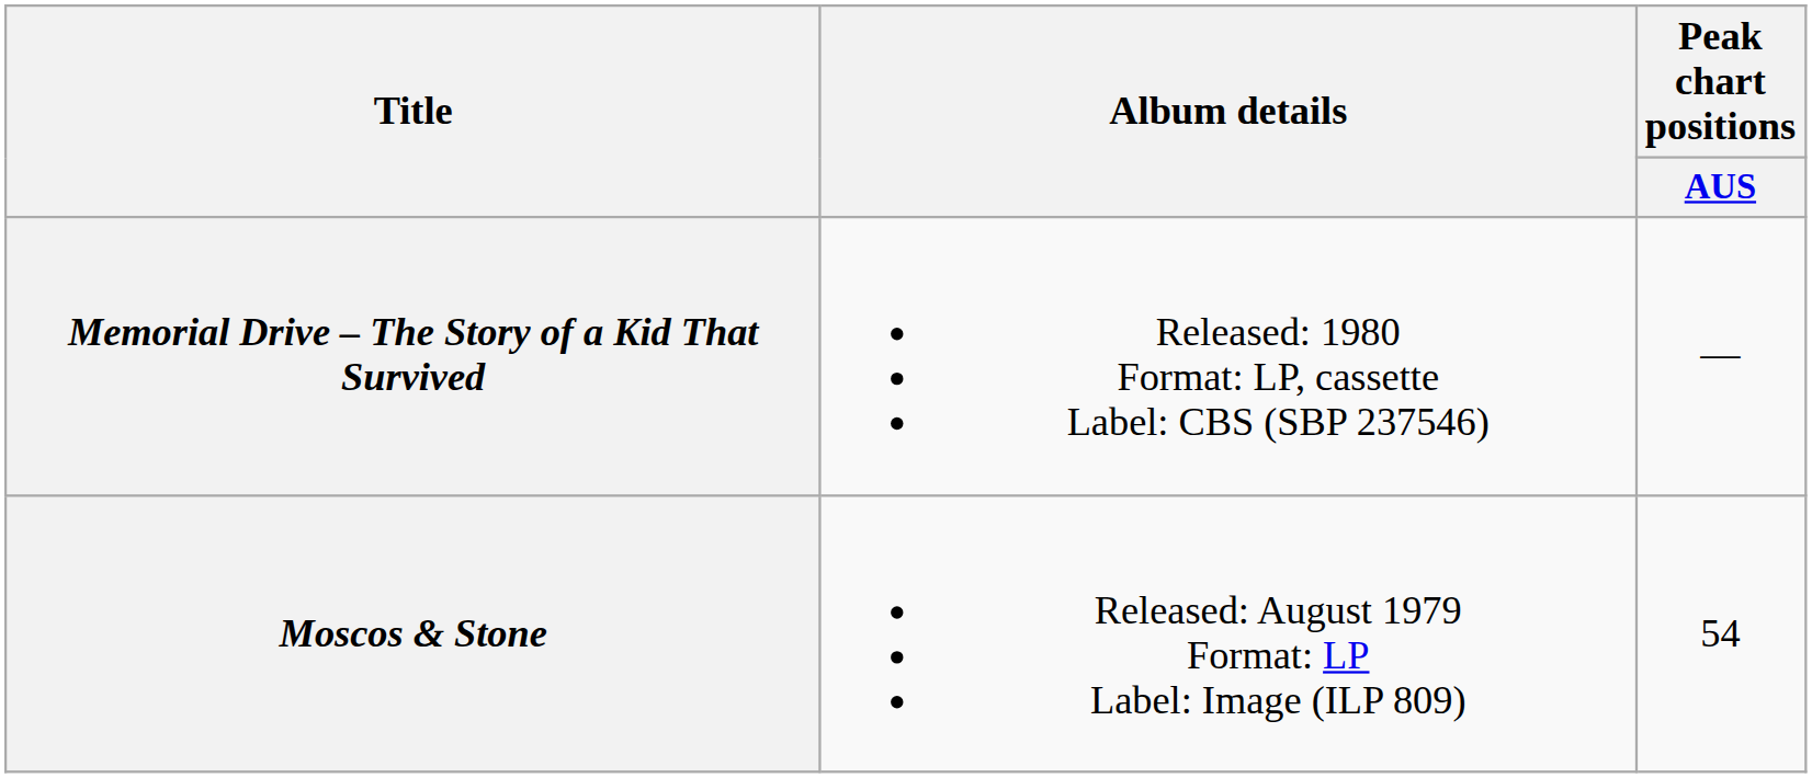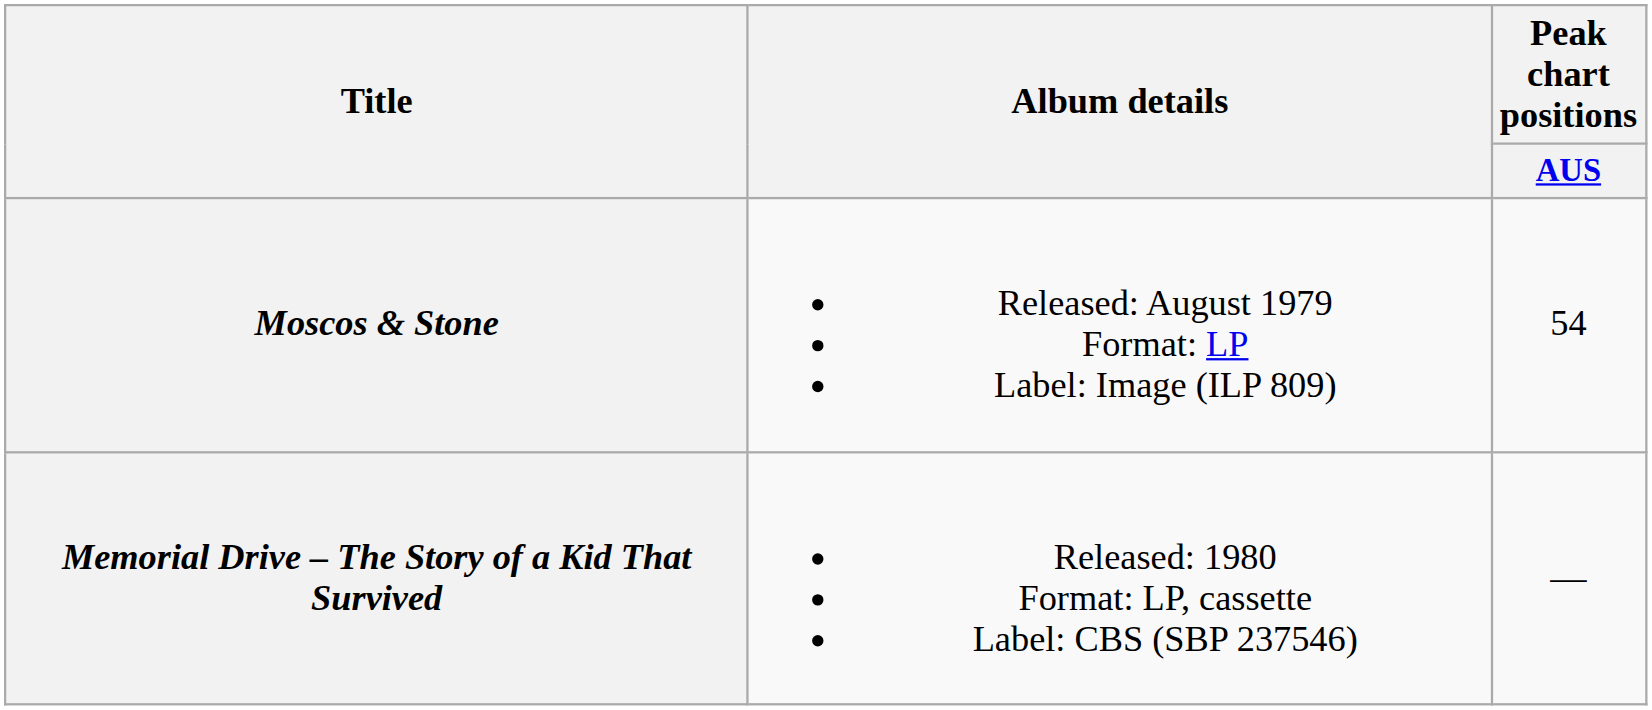 <table class="wikitable plainrowheaders" style="text-align:center;" border="1">
 <tr>
 <th scope="col" rowspan="2" style="width:20em;">Title</th>
 <th scope="col" rowspan="2" style="width:20em;">Album details</th>
 <th scope="col" colspan="1">Peak chart positions</th>
 </tr>
 <tr>
 <th scope="col" style="width:3em; font-size:90%"><a href='#'>AUS</a><br></th>
 </tr>
 <tr>
+<th scope="row"><em>Moscos & Stone</em></th>
+<td><br><ul><li>Released: August 1979</li><li>Format: <a href='#'>LP</a></li><li>Label: Image (ILP 809)</li></ul></td>
+<td>54</td>
+</tr>
+<tr>
 <th scope="row"><em>Memorial Drive – The Story of a Kid That Survived</em></th>
 <td><br><ul><li>Released: 1980</li><li>Format: LP, cassette</li><li>Label: CBS (SBP 237546)</li></ul></td>
 <td>—</td>
 </tr>
-<tr>
-<th scope="row"><em>Moscos & Stone</em></th>
-<td><br><ul><li>Released: August 1979</li><li>Format: <a href='#'>LP</a></li><li>Label: Image (ILP 809)</li></ul></td>
-<td>54</td>
-</tr>
 </table>
